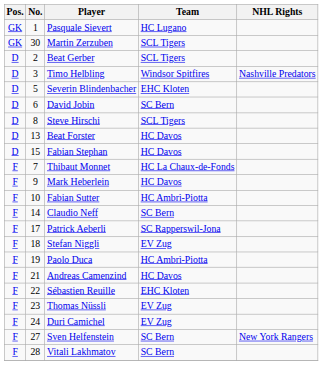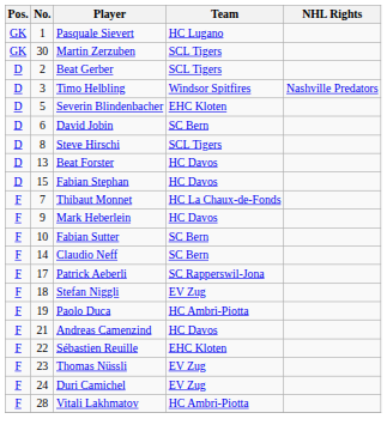 <table class="wikitable sortable">
 <tr>
 <th>Pos.</th>
 <th>No.</th>
 <th>Player</th>
 <th>Team</th>
 <th>NHL Rights</th>
 </tr>
 <tr>
 <td style="text-align:center;"><a href='#'>GK</a></td>
 <td style="text-align:center;">1</td>
 <td><a href='#'>Pasquale Sievert</a></td>
 <td> <a href='#'>HC Lugano</a></td>
 <td></td>
 </tr>
 <tr>
 <td style="text-align:center;"><a href='#'>GK</a></td>
 <td style="text-align:center;">30</td>
 <td><a href='#'>Martin Zerzuben</a></td>
 <td> <a href='#'>SCL Tigers</a></td>
 <td></td>
 </tr>
 <tr>
 <td style="text-align:center;"><a href='#'>D</a></td>
 <td style="text-align:center;">2</td>
 <td><a href='#'>Beat Gerber</a></td>
 <td> <a href='#'>SCL Tigers</a></td>
 <td></td>
 </tr>
 <tr>
 <td style="text-align:center;"><a href='#'>D</a></td>
 <td style="text-align:center;">3</td>
 <td><a href='#'>Timo Helbling</a></td>
 <td> <a href='#'>Windsor Spitfires</a></td>
 <td><a href='#'>Nashville Predators</a></td>
 </tr>
 <tr>
 <td style="text-align:center;"><a href='#'>D</a></td>
 <td style="text-align:center;">5</td>
 <td><a href='#'>Severin Blindenbacher</a></td>
 <td> <a href='#'>EHC Kloten</a></td>
 <td></td>
 </tr>
 <tr>
 <td style="text-align:center;"><a href='#'>D</a></td>
 <td style="text-align:center;">6</td>
 <td><a href='#'>David Jobin</a></td>
 <td> <a href='#'>SC Bern</a></td>
 <td></td>
 </tr>
 <tr>
 <td style="text-align:center;"><a href='#'>D</a></td>
 <td style="text-align:center;">8</td>
 <td><a href='#'>Steve Hirschi</a></td>
 <td> <a href='#'>SCL Tigers</a></td>
 <td></td>
 </tr>
 <tr>
 <td style="text-align:center;"><a href='#'>D</a></td>
 <td style="text-align:center;">13</td>
 <td><a href='#'>Beat Forster</a></td>
 <td> <a href='#'>HC Davos</a></td>
 <td></td>
 </tr>
 <tr>
 <td style="text-align:center;"><a href='#'>D</a></td>
 <td style="text-align:center;">15</td>
 <td><a href='#'>Fabian Stephan</a></td>
 <td> <a href='#'>HC Davos</a></td>
 <td></td>
 </tr>
 <tr>
 <td style="text-align:center;"><a href='#'>F</a></td>
 <td style="text-align:center;">7</td>
 <td><a href='#'>Thibaut Monnet</a></td>
 <td> <a href='#'>HC La Chaux-de-Fonds</a></td>
 <td></td>
 </tr>
 <tr>
 <td style="text-align:center;"><a href='#'>F</a></td>
 <td style="text-align:center;">9</td>
 <td><a href='#'>Mark Heberlein</a></td>
 <td> <a href='#'>HC Davos</a></td>
 <td></td>
 </tr>
 <tr>
 <td style="text-align:center;"><a href='#'>F</a></td>
 <td style="text-align:center;">10</td>
 <td><a href='#'>Fabian Sutter</a></td>
-<td> <a href='#'>HC Ambrì-Piotta</a></td>
+<td> <a href='#'>SC Bern</a></td>
 <td></td>
 </tr>
 <tr>
 <td style="text-align:center;"><a href='#'>F</a></td>
 <td style="text-align:center;">14</td>
 <td><a href='#'>Claudio Neff</a></td>
 <td> <a href='#'>SC Bern</a></td>
 <td></td>
 </tr>
 <tr>
 <td style="text-align:center;"><a href='#'>F</a></td>
 <td style="text-align:center;">17</td>
 <td><a href='#'>Patrick Aeberli</a></td>
 <td> <a href='#'>SC Rapperswil-Jona</a></td>
 <td></td>
 </tr>
 <tr>
 <td style="text-align:center;"><a href='#'>F</a></td>
 <td style="text-align:center;">18</td>
 <td><a href='#'>Stefan Niggli</a></td>
 <td> <a href='#'>EV Zug</a></td>
 <td></td>
 </tr>
 <tr>
 <td style="text-align:center;"><a href='#'>F</a></td>
 <td style="text-align:center;">19</td>
 <td><a href='#'>Paolo Duca</a></td>
 <td> <a href='#'>HC Ambrì-Piotta</a></td>
 <td></td>
 </tr>
 <tr>
 <td style="text-align:center;"><a href='#'>F</a></td>
 <td style="text-align:center;">21</td>
 <td><a href='#'>Andreas Camenzind</a></td>
 <td> <a href='#'>HC Davos</a></td>
 <td></td>
 </tr>
 <tr>
 <td style="text-align:center;"><a href='#'>F</a></td>
 <td style="text-align:center;">22</td>
 <td><a href='#'>Sébastien Reuille</a></td>
 <td> <a href='#'>EHC Kloten</a></td>
 <td></td>
 </tr>
 <tr>
 <td style="text-align:center;"><a href='#'>F</a></td>
 <td style="text-align:center;">23</td>
 <td><a href='#'>Thomas Nüssli</a></td>
 <td> <a href='#'>EV Zug</a></td>
 <td></td>
 </tr>
 <tr>
 <td style="text-align:center;"><a href='#'>F</a></td>
 <td style="text-align:center;">24</td>
 <td><a href='#'>Duri Camichel</a></td>
 <td> <a href='#'>EV Zug</a></td>
 <td></td>
 </tr>
 <tr>
 <td style="text-align:center;"><a href='#'>F</a></td>
-<td style="text-align:center;">27</td>
-<td><a href='#'>Sven Helfenstein</a></td>
-<td> <a href='#'>SC Bern</a></td>
-<td><a href='#'>New York Rangers</a></td>
-</tr>
-<tr>
-<td style="text-align:center;"><a href='#'>F</a></td>
 <td style="text-align:center;">28</td>
 <td><a href='#'>Vitali Lakhmatov</a></td>
-<td> <a href='#'>SC Bern</a></td>
+<td> <a href='#'>HC Ambrì-Piotta</a></td>
 <td></td>
 </tr>
 <tr>
 </tr>
 </table>
